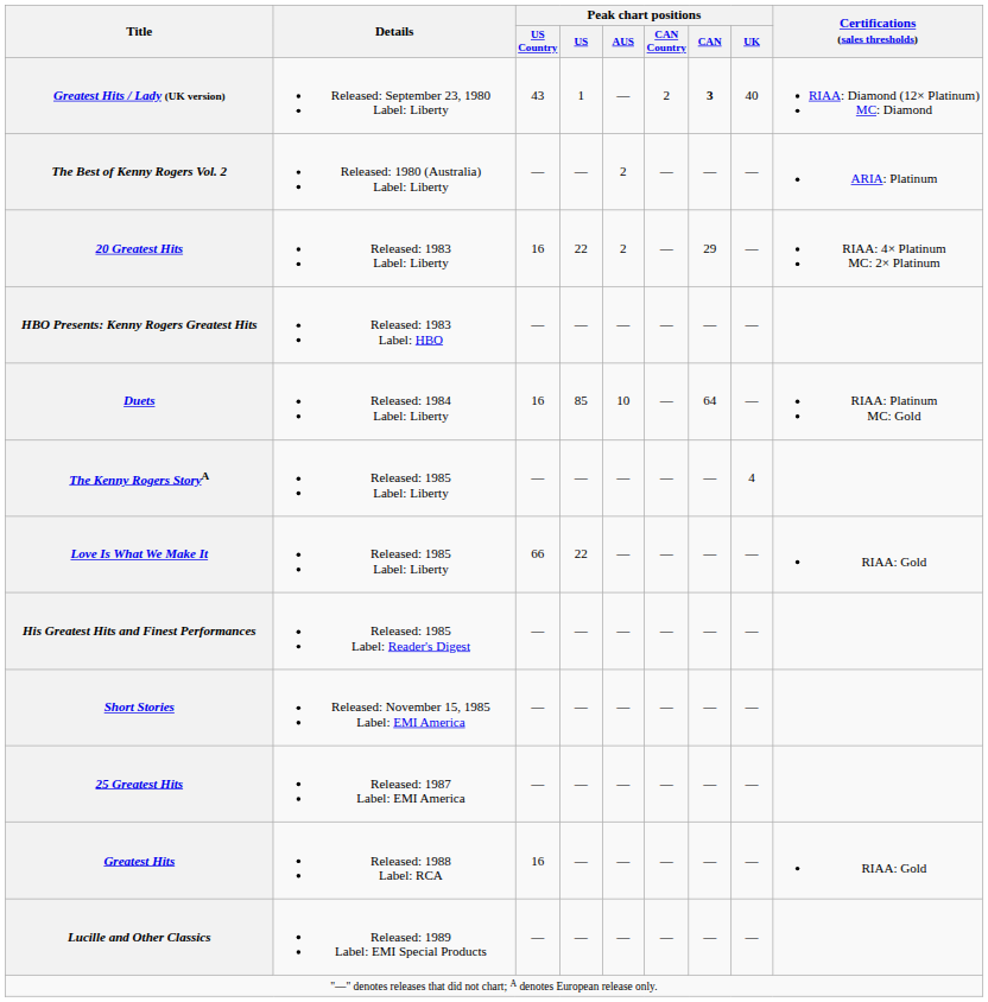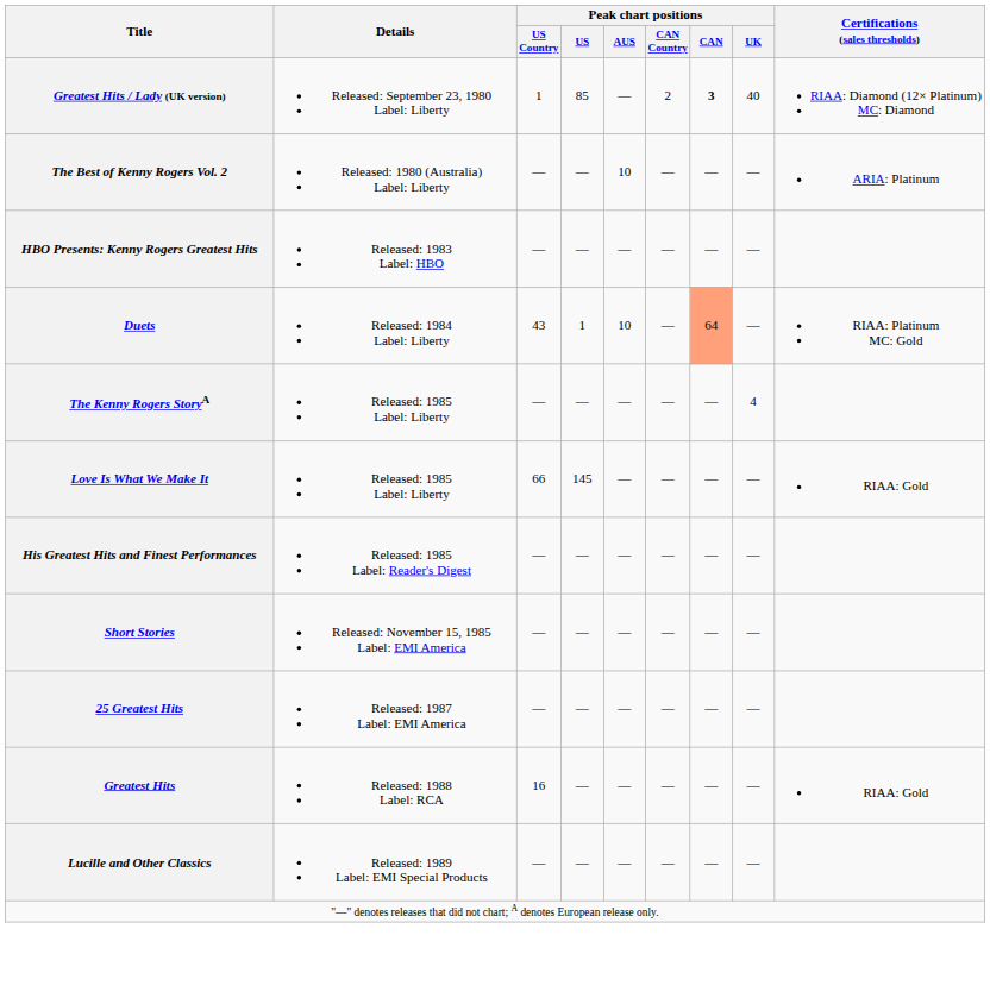 <table class="wikitable plainrowheaders" style="text-align:center;">
 <tr>
 <th rowspan="2" style="width:20em;">Title</th>
 <th rowspan="2" style="width:18em;">Details</th>
 <th colspan="6">Peak chart positions</th>
 <th rowspan="2"><a href='#'>Certifications</a><br><small>(<a href='#'>sales thresholds</a>)</small></th>
 </tr>
 <tr style="font-size:smaller;">
 <th width="45"><a href='#'>US Country</a><br></th>
 <th width="45"><a href='#'>US</a><br></th>
 <th width="45"><a href='#'>AUS</a><br></th>
 <th width="45"><a href='#'>CAN Country</a></th>
 <th width="45"><a href='#'>CAN</a></th>
 <th width="45"><a href='#'>UK</a><br></th>
 </tr>
 <tr>
 <th scope="row"><em><a href='#'>Greatest Hits / Lady</a></em> <small>(UK version)</small></th>
 <td><br><ul><li>Released: September 23, 1980</li><li>Label: Liberty</li></ul></td>
-<td>43</td>
 <td>1</td>
+<td>85</td>
 <td>—</td>
 <td>2</td>
 <td><strong>3</strong></td>
 <td>40</td>
 <td><br><ul><li><a href='#'>RIAA</a>: Diamond (12× Platinum)</li><li><a href='#'>MC</a>: Diamond</li></ul></td>
 </tr>
 <tr>
 <th scope="row"><em>The Best of Kenny Rogers Vol. 2</em></th>
 <td><br><ul><li>Released: 1980 (Australia)</li><li>Label: Liberty</li></ul></td>
 <td>—</td>
 <td>—</td>
-<td>2</td>
+<td>10</td>
 <td>—</td>
 <td>—</td>
 <td>—</td>
 <td><br><ul><li><a href='#'>ARIA</a>: Platinum</li></ul></td>
-</tr>
-<tr>
-<th scope="row"><em><a href='#'>20 Greatest Hits</a></em></th>
-<td><br><ul><li>Released: 1983</li><li>Label: Liberty</li></ul></td>
-<td>16</td>
-<td>22</td>
-<td>2</td>
-<td>—</td>
-<td>29</td>
-<td>—</td>
-<td><br><ul><li>RIAA: 4× Platinum</li><li>MC: 2× Platinum</li></ul></td>
 </tr>
 <tr>
 <th scope="row"><em>HBO Presents: Kenny Rogers Greatest Hits</em></th>
 <td><br><ul><li>Released: 1983</li><li>Label: <a href='#'>HBO</a></li></ul></td>
 <td>—</td>
 <td>—</td>
 <td>—</td>
 <td>—</td>
 <td>—</td>
 <td>—</td>
 <td></td>
 </tr>
 <tr>
 <th scope="row"><em><a href='#'>Duets</a></em></th>
 <td><br><ul><li>Released: 1984</li><li>Label: Liberty</li></ul></td>
-<td>16</td>
-<td>85</td>
+<td>43</td>
+<td>1</td>
 <td>10</td>
 <td>—</td>
-<td>64</td>
+<td style="background: lightsalmon;">64</td>
 <td>—</td>
 <td><br><ul><li>RIAA: Platinum</li><li>MC: Gold</li></ul></td>
 </tr>
 <tr>
 <th scope="row"><em><a href='#'>The Kenny Rogers Story</a></em><sup>A</sup></th>
 <td><br><ul><li>Released: 1985</li><li>Label: Liberty</li></ul></td>
 <td>—</td>
 <td>—</td>
 <td>—</td>
 <td>—</td>
 <td>—</td>
 <td>4</td>
 <td></td>
 </tr>
 <tr>
 <th scope="row"><em><a href='#'>Love Is What We Make It</a></em></th>
 <td><br><ul><li>Released: 1985</li><li>Label: Liberty</li></ul></td>
 <td>66</td>
-<td>22</td>
+<td>145</td>
 <td>—</td>
 <td>—</td>
 <td>—</td>
 <td>—</td>
 <td><br><ul><li>RIAA: Gold</li></ul></td>
 </tr>
 <tr>
 <th scope="row"><em>His Greatest Hits and Finest Performances</em></th>
 <td><br><ul><li>Released: 1985</li><li>Label: <a href='#'>Reader's Digest</a></li></ul></td>
 <td>—</td>
 <td>—</td>
 <td>—</td>
 <td>—</td>
 <td>—</td>
 <td>—</td>
 <td></td>
 </tr>
 <tr>
 <th scope="row"><em><a href='#'>Short Stories</a></em></th>
 <td><br><ul><li>Released: November 15, 1985</li><li>Label: <a href='#'>EMI America</a></li></ul></td>
 <td>—</td>
 <td>—</td>
 <td>—</td>
 <td>—</td>
 <td>—</td>
 <td>—</td>
 <td></td>
 </tr>
 <tr>
 <th scope="row"><em><a href='#'>25 Greatest Hits</a></em></th>
 <td><br><ul><li>Released: 1987</li><li>Label: EMI America</li></ul></td>
 <td>—</td>
 <td>—</td>
 <td>—</td>
 <td>—</td>
 <td>—</td>
 <td>—</td>
 <td></td>
 </tr>
 <tr>
 <th scope="row"><em><a href='#'>Greatest Hits</a></em></th>
 <td><br><ul><li>Released: 1988</li><li>Label: RCA</li></ul></td>
 <td>16</td>
 <td>—</td>
 <td>—</td>
 <td>—</td>
 <td>—</td>
 <td>—</td>
 <td><br><ul><li>RIAA: Gold</li></ul></td>
 </tr>
 <tr>
 <th scope="row"><em>Lucille and Other Classics</em></th>
 <td><br><ul><li>Released: 1989</li><li>Label: EMI Special Products</li></ul></td>
 <td>—</td>
 <td>—</td>
 <td>—</td>
 <td>—</td>
 <td>—</td>
 <td>—</td>
 <td></td>
 </tr>
 <tr>
 <td colspan="9" style="font-size:85%">"—" denotes releases that did not chart; <sup>A</sup> denotes European release only.</td>
 </tr>
 </table>
